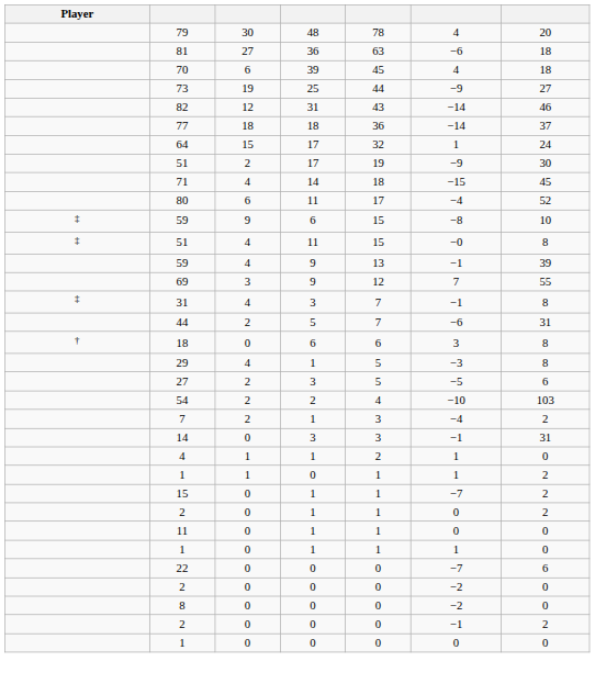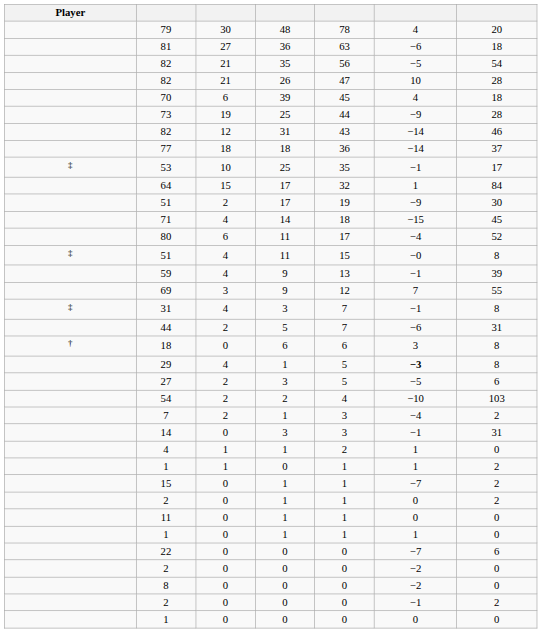 <table class="wikitable sortable" style="width:90%; text-align:center;">
 <tr align=center>
 <th>Player</th>
 <th></th>
 <th></th>
 <th></th>
 <th></th>
 <th data-sort-type="number"></th>
 <th></th>
 </tr>
 <tr>
 <td></td>
 <td>79</td>
 <td>30</td>
 <td>48</td>
 <td>78</td>
 <td>4</td>
 <td>20</td>
 </tr>
 <tr>
 <td></td>
 <td>81</td>
 <td>27</td>
 <td>36</td>
 <td>63</td>
 <td>−6</td>
 <td>18</td>
 </tr>
 <tr>
 <td></td>
+<td>82</td>
+<td>21</td>
+<td>35</td>
+<td>56</td>
+<td>−5</td>
+<td>54</td>
+</tr>
+<tr>
+<td></td>
+<td>82</td>
+<td>21</td>
+<td>26</td>
+<td>47</td>
+<td>10</td>
+<td>28</td>
+</tr>
+<tr>
+<td></td>
 <td>70</td>
 <td>6</td>
 <td>39</td>
 <td>45</td>
 <td>4</td>
 <td>18</td>
 </tr>
 <tr>
 <td></td>
 <td>73</td>
 <td>19</td>
 <td>25</td>
 <td>44</td>
 <td>−9</td>
-<td>27</td>
+<td>28</td>
 </tr>
 <tr>
 <td></td>
 <td>82</td>
 <td>12</td>
 <td>31</td>
 <td>43</td>
 <td>−14</td>
 <td>46</td>
 </tr>
 <tr>
 <td></td>
 <td>77</td>
 <td>18</td>
 <td>18</td>
 <td>36</td>
 <td>−14</td>
 <td>37</td>
 </tr>
 <tr>
+<td><sup>‡</sup></td>
+<td>53</td>
+<td>10</td>
+<td>25</td>
+<td>35</td>
+<td>−1</td>
+<td>17</td>
+</tr>
+<tr>
 <td></td>
 <td>64</td>
 <td>15</td>
 <td>17</td>
 <td>32</td>
 <td>1</td>
-<td>24</td>
+<td>84</td>
 </tr>
 <tr>
 <td></td>
 <td>51</td>
 <td>2</td>
 <td>17</td>
 <td>19</td>
 <td>−9</td>
 <td>30</td>
 </tr>
 <tr>
 <td></td>
 <td>71</td>
 <td>4</td>
 <td>14</td>
 <td>18</td>
 <td>−15</td>
 <td>45</td>
 </tr>
 <tr>
 <td></td>
 <td>80</td>
 <td>6</td>
 <td>11</td>
 <td>17</td>
 <td>−4</td>
 <td>52</td>
-</tr>
-<tr>
-<td><sup>‡</sup></td>
-<td>59</td>
-<td>9</td>
-<td>6</td>
-<td>15</td>
-<td>−8</td>
-<td>10</td>
 </tr>
 <tr>
 <td><sup>‡</sup></td>
 <td>51</td>
 <td>4</td>
 <td>11</td>
 <td>15</td>
 <td>−0</td>
 <td>8</td>
 </tr>
 <tr>
 <td></td>
 <td>59</td>
 <td>4</td>
 <td>9</td>
 <td>13</td>
 <td>−1</td>
 <td>39</td>
 </tr>
 <tr>
 <td></td>
 <td>69</td>
 <td>3</td>
 <td>9</td>
 <td>12</td>
 <td>7</td>
 <td>55</td>
 </tr>
 <tr>
 <td><sup>‡</sup></td>
 <td>31</td>
 <td>4</td>
 <td>3</td>
 <td>7</td>
 <td>−1</td>
 <td>8</td>
 </tr>
 <tr>
 <td></td>
 <td>44</td>
 <td>2</td>
 <td>5</td>
 <td>7</td>
 <td>−6</td>
 <td>31</td>
 </tr>
 <tr>
 <td><sup>†</sup></td>
 <td>18</td>
 <td>0</td>
 <td>6</td>
 <td>6</td>
 <td>3</td>
 <td>8</td>
 </tr>
 <tr>
 <td></td>
 <td>29</td>
 <td>4</td>
 <td>1</td>
 <td>5</td>
-<td>−3</td>
+<td><strong>−3</strong></td>
 <td>8</td>
 </tr>
 <tr>
 <td></td>
 <td>27</td>
 <td>2</td>
 <td>3</td>
 <td>5</td>
 <td>−5</td>
 <td>6</td>
 </tr>
 <tr>
 <td></td>
 <td>54</td>
 <td>2</td>
 <td>2</td>
 <td>4</td>
 <td>−10</td>
 <td>103</td>
 </tr>
 <tr>
 <td></td>
 <td>7</td>
 <td>2</td>
 <td>1</td>
 <td>3</td>
 <td>−4</td>
 <td>2</td>
 </tr>
 <tr>
 <td></td>
 <td>14</td>
 <td>0</td>
 <td>3</td>
 <td>3</td>
 <td>−1</td>
 <td>31</td>
 </tr>
 <tr>
 <td></td>
 <td>4</td>
 <td>1</td>
 <td>1</td>
 <td>2</td>
 <td>1</td>
 <td>0</td>
 </tr>
 <tr>
 <td></td>
 <td>1</td>
 <td>1</td>
 <td>0</td>
 <td>1</td>
 <td>1</td>
 <td>2</td>
 </tr>
 <tr>
 <td></td>
 <td>15</td>
 <td>0</td>
 <td>1</td>
 <td>1</td>
 <td>−7</td>
 <td>2</td>
 </tr>
 <tr>
 <td></td>
 <td>2</td>
 <td>0</td>
 <td>1</td>
 <td>1</td>
 <td>0</td>
 <td>2</td>
 </tr>
 <tr>
 <td></td>
 <td>11</td>
 <td>0</td>
 <td>1</td>
 <td>1</td>
 <td>0</td>
 <td>0</td>
 </tr>
 <tr>
 <td></td>
 <td>1</td>
 <td>0</td>
 <td>1</td>
 <td>1</td>
 <td>1</td>
 <td>0</td>
 </tr>
 <tr>
 <td></td>
 <td>22</td>
 <td>0</td>
 <td>0</td>
 <td>0</td>
 <td>−7</td>
 <td>6</td>
 </tr>
 <tr>
 <td></td>
 <td>2</td>
 <td>0</td>
 <td>0</td>
 <td>0</td>
 <td>−2</td>
 <td>0</td>
 </tr>
 <tr>
 <td></td>
 <td>8</td>
 <td>0</td>
 <td>0</td>
 <td>0</td>
 <td>−2</td>
 <td>0</td>
 </tr>
 <tr>
 <td></td>
 <td>2</td>
 <td>0</td>
 <td>0</td>
 <td>0</td>
 <td>−1</td>
 <td>2</td>
 </tr>
 <tr>
 <td></td>
 <td>1</td>
 <td>0</td>
 <td>0</td>
 <td>0</td>
 <td>0</td>
 <td>0</td>
 </tr>
 </table>
